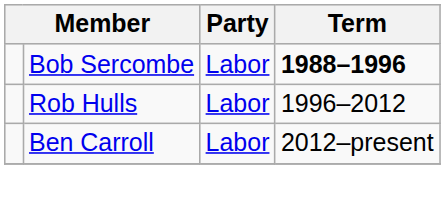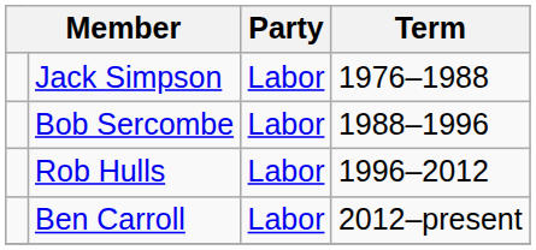 <table class="wikitable">
 <tr>
 <th colspan="2">Member</th>
 <th>Party</th>
 <th>Term</th>
 </tr>
 <tr>
 <td> </td>
+<td><a href='#'>Jack Simpson</a></td>
+<td><a href='#'>Labor</a></td>
+<td>1976–1988</td>
+</tr>
+<tr>
+<td> </td>
 <td><a href='#'>Bob Sercombe</a></td>
 <td><a href='#'>Labor</a></td>
-<td><strong>1988–1996</strong></td>
+<td>1988–1996</td>
 </tr>
 <tr>
 <td> </td>
 <td><a href='#'>Rob Hulls</a></td>
 <td><a href='#'>Labor</a></td>
 <td>1996–2012</td>
 </tr>
 <tr>
 <td> </td>
 <td><a href='#'>Ben Carroll</a></td>
 <td><a href='#'>Labor</a></td>
 <td>2012–present</td>
 </tr>
 <tr>
 </tr>
 </table>
